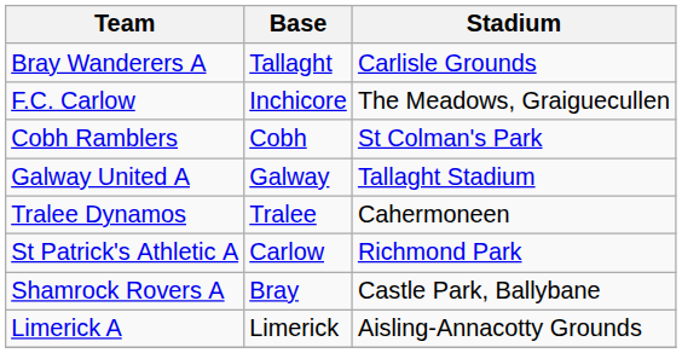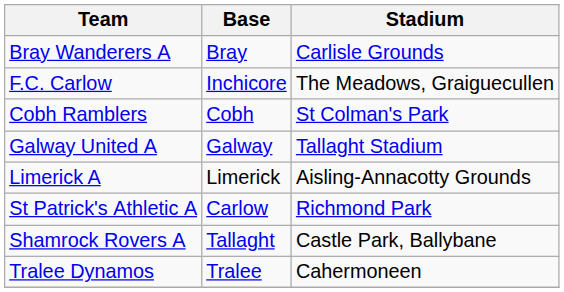 <table class="wikitable sortable">
 <tr>
 <th>Team</th>
 <th>Base</th>
 <th>Stadium</th>
 </tr>
 <tr>
 <td><a href='#'>Bray Wanderers A</a></td>
-<td><a href='#'>Tallaght</a></td>
+<td><a href='#'>Bray</a></td>
 <td><a href='#'>Carlisle Grounds</a></td>
 </tr>
 <tr>
 <td><a href='#'>F.C. Carlow</a></td>
 <td><a href='#'>Inchicore</a></td>
 <td>The Meadows, Graiguecullen</td>
 </tr>
 <tr>
 <td><a href='#'>Cobh Ramblers</a></td>
 <td><a href='#'>Cobh</a></td>
 <td><a href='#'>St Colman's Park</a></td>
 </tr>
 <tr>
 <td><a href='#'>Galway United A</a></td>
 <td><a href='#'>Galway</a></td>
 <td><a href='#'>Tallaght Stadium</a></td>
 </tr>
 <tr>
-<td><a href='#'>Tralee Dynamos</a></td>
-<td><a href='#'>Tralee</a></td>
-<td>Cahermoneen</td>
+<td><a href='#'>Limerick A</a></td>
+<td>Limerick</td>
+<td>Aisling-Annacotty Grounds</td>
 </tr>
 <tr>
 <td><a href='#'>St Patrick's Athletic A</a></td>
 <td><a href='#'>Carlow</a></td>
 <td><a href='#'>Richmond Park</a></td>
 </tr>
 <tr>
 <td><a href='#'>Shamrock Rovers A</a></td>
-<td><a href='#'>Bray</a></td>
+<td><a href='#'>Tallaght</a></td>
 <td>Castle Park, Ballybane</td>
 </tr>
 <tr>
-<td><a href='#'>Limerick A</a></td>
-<td>Limerick</td>
-<td>Aisling-Annacotty Grounds</td>
+<td><a href='#'>Tralee Dynamos</a></td>
+<td><a href='#'>Tralee</a></td>
+<td>Cahermoneen</td>
 </tr>
 <tr>
 </tr>
 </table>
